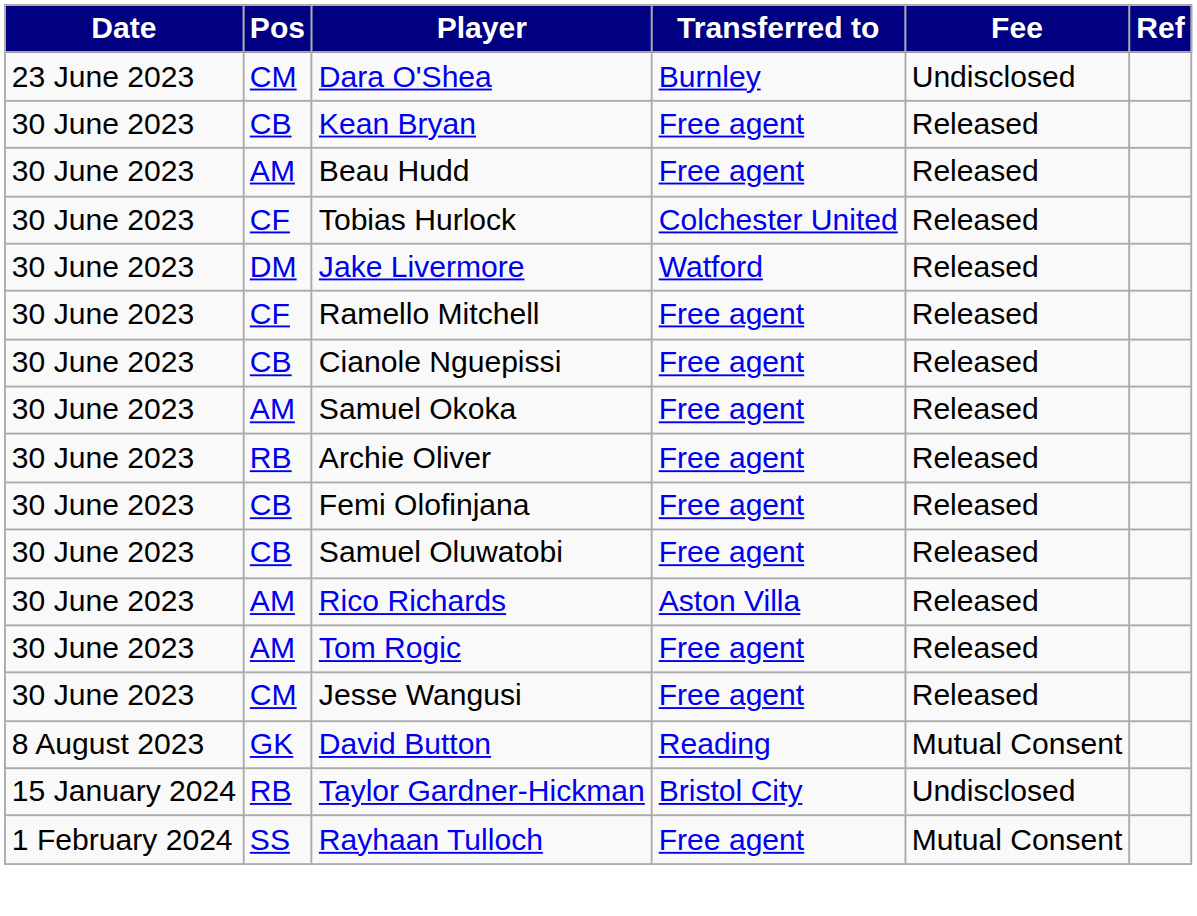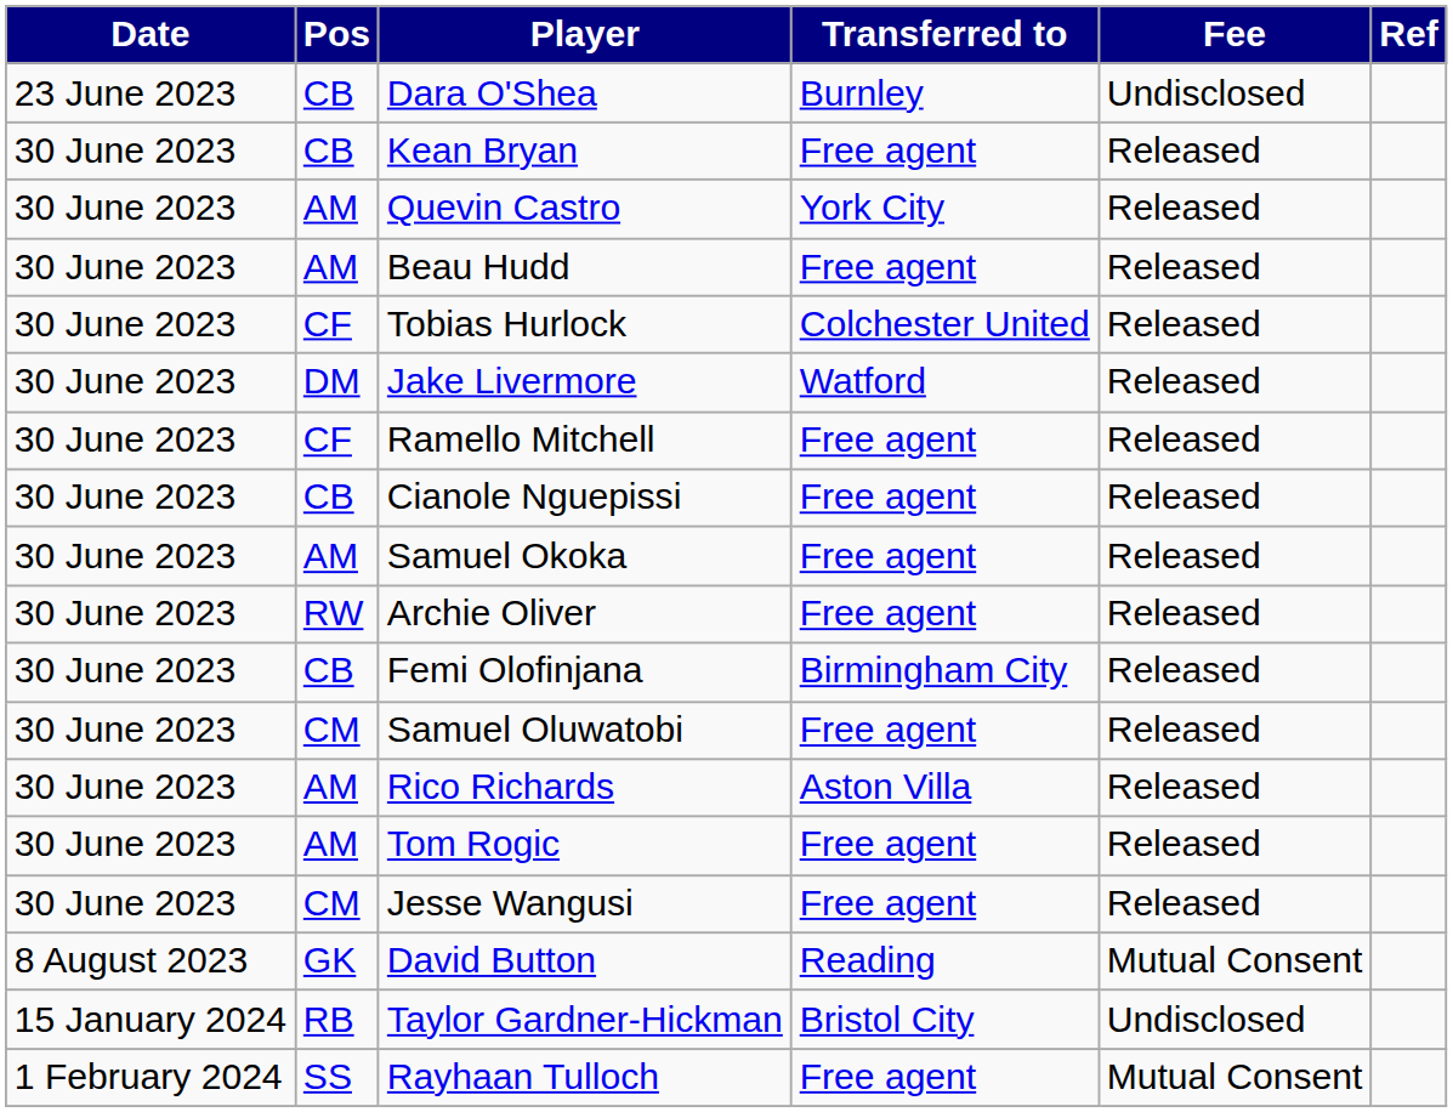 <table class="wikitable plainrowheaders sortable">
 <tr>
 <th style="background:#000080; color:white;">Date</th>
 <th style="background:#000080; color:white;">Pos</th>
 <th style="background:#000080; color:white;">Player</th>
 <th style="background:#000080; color:white;">Transferred to</th>
 <th style="background:#000080; color:white;">Fee</th>
 <th style="background:#000080; color:white;">Ref</th>
 </tr>
 <tr>
 <td>23 June 2023</td>
-<td><a href='#'>CM</a></td>
+<td><a href='#'>CB</a></td>
 <td> <a href='#'>Dara O'Shea</a></td>
 <td> <a href='#'>Burnley</a></td>
 <td>Undisclosed</td>
 <td></td>
 </tr>
 <tr>
 <td>30 June 2023</td>
 <td><a href='#'>CB</a></td>
 <td> <a href='#'>Kean Bryan</a></td>
 <td> <a href='#'>Free agent</a></td>
+<td>Released</td>
+<td></td>
+</tr>
+<tr>
+<td>30 June 2023</td>
+<td><a href='#'>AM</a></td>
+<td> <a href='#'>Quevin Castro</a></td>
+<td> <a href='#'>York City</a></td>
 <td>Released</td>
 <td></td>
 </tr>
 <tr>
 <td>30 June 2023</td>
 <td><a href='#'>AM</a></td>
 <td> Beau Hudd</td>
 <td> <a href='#'>Free agent</a></td>
 <td>Released</td>
 <td></td>
 </tr>
 <tr>
 <td>30 June 2023</td>
 <td><a href='#'>CF</a></td>
 <td> Tobias Hurlock</td>
 <td> <a href='#'>Colchester United</a></td>
 <td>Released</td>
 <td></td>
 </tr>
 <tr>
 <td>30 June 2023</td>
 <td><a href='#'>DM</a></td>
 <td> <a href='#'>Jake Livermore</a></td>
 <td> <a href='#'>Watford</a></td>
 <td>Released</td>
 <td></td>
 </tr>
 <tr>
 <td>30 June 2023</td>
 <td><a href='#'>CF</a></td>
 <td> Ramello Mitchell</td>
 <td> <a href='#'>Free agent</a></td>
 <td>Released</td>
 <td></td>
 </tr>
 <tr>
 <td>30 June 2023</td>
 <td><a href='#'>CB</a></td>
 <td> Cianole Nguepissi</td>
 <td>  <a href='#'>Free agent</a></td>
 <td>Released</td>
 <td></td>
 </tr>
 <tr>
 <td>30 June 2023</td>
 <td><a href='#'>AM</a></td>
 <td> Samuel Okoka</td>
 <td> <a href='#'>Free agent</a></td>
 <td>Released</td>
 <td></td>
 </tr>
 <tr>
 <td>30 June 2023</td>
-<td><a href='#'>RB</a></td>
+<td><a href='#'>RW</a></td>
 <td> Archie Oliver</td>
 <td> <a href='#'>Free agent</a></td>
 <td>Released</td>
 <td></td>
 </tr>
 <tr>
 <td>30 June 2023</td>
 <td><a href='#'>CB</a></td>
 <td> Femi Olofinjana</td>
-<td> <a href='#'>Free agent</a></td>
+<td><a href='#'>Birmingham City</a></td>
 <td>Released</td>
 <td></td>
 </tr>
 <tr>
 <td>30 June 2023</td>
-<td><a href='#'>CB</a></td>
+<td><a href='#'>CM</a></td>
 <td> Samuel Oluwatobi</td>
 <td> <a href='#'>Free agent</a></td>
 <td>Released</td>
 <td></td>
 </tr>
 <tr>
 <td>30 June 2023</td>
 <td><a href='#'>AM</a></td>
 <td> <a href='#'>Rico Richards</a></td>
 <td> <a href='#'>Aston Villa</a></td>
 <td>Released</td>
 <td></td>
 </tr>
 <tr>
 <td>30 June 2023</td>
 <td><a href='#'>AM</a></td>
 <td> <a href='#'>Tom Rogic</a></td>
 <td> <a href='#'>Free agent</a></td>
 <td>Released</td>
 <td></td>
 </tr>
 <tr>
 <td>30 June 2023</td>
 <td><a href='#'>CM</a></td>
 <td> Jesse Wangusi</td>
 <td> <a href='#'>Free agent</a></td>
 <td>Released</td>
 <td></td>
 </tr>
 <tr>
 <td>8 August 2023</td>
 <td><a href='#'>GK</a></td>
 <td> <a href='#'>David Button</a></td>
 <td> <a href='#'>Reading</a></td>
 <td>Mutual Consent</td>
 <td></td>
 </tr>
 <tr>
 <td>15 January 2024</td>
 <td><a href='#'>RB</a></td>
 <td> <a href='#'>Taylor Gardner-Hickman</a></td>
 <td> <a href='#'>Bristol City</a></td>
 <td>Undisclosed</td>
 <td></td>
 </tr>
 <tr>
 <td>1 February 2024</td>
 <td><a href='#'>SS</a></td>
 <td> <a href='#'>Rayhaan Tulloch</a></td>
 <td> <a href='#'>Free agent</a></td>
 <td>Mutual Consent</td>
 <td></td>
 </tr>
 </table>
